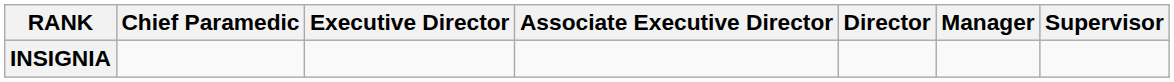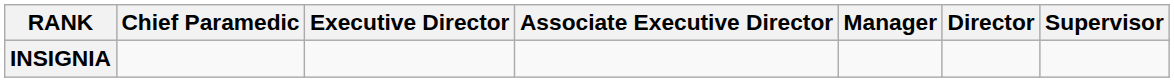 <table class="wikitable">
 <tr>
 <th>RANK</th>
 <th>Chief Paramedic</th>
 <th>Executive Director</th>
 <th>Associate Executive Director</th>
+<th>Manager</th>
 <th>Director</th>
-<th>Manager</th>
 <th>Supervisor</th>
 </tr>
 <tr>
 <th>INSIGNIA</th>
 <td></td>
 <td></td>
 <td></td>
 <td></td>
 <td></td>
 <td></td>
 </tr>
 </table>
